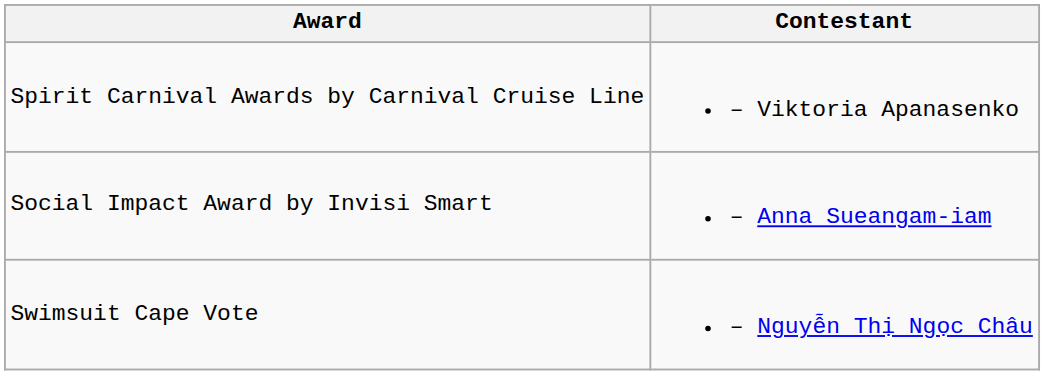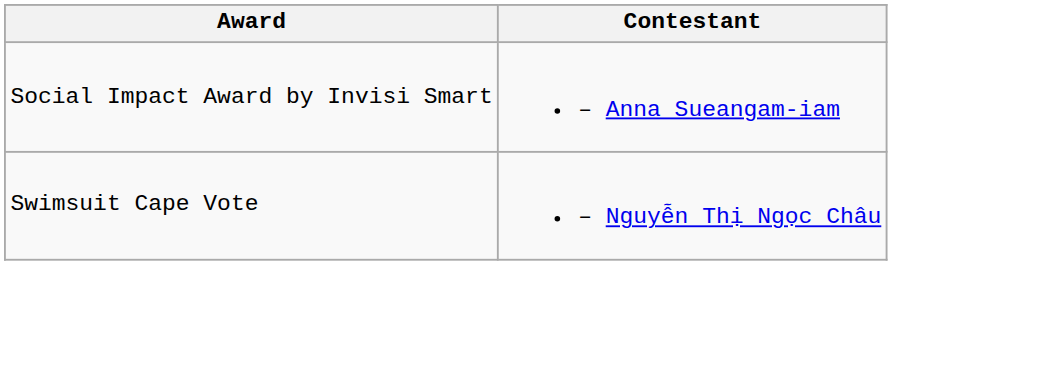 <table class="wikitable sortable unsortable" style="font-size: 95%;">
 <tr>
 <th>Award</th>
 <th>Contestant</th>
-</tr>
-<tr>
-<td>Spirit Carnival Awards by Carnival Cruise Line</td>
-<td><br><ul><li> – Viktoria Apanasenko</li></ul></td>
 </tr>
 <tr>
 <td>Social Impact Award by Invisi Smart</td>
 <td><br><ul><li> – <a href='#'>Anna Sueangam-iam</a></li></ul></td>
 </tr>
 <tr>
 <td>Swimsuit Cape Vote</td>
 <td><br><ul><li> – <a href='#'>Nguyễn Thị Ngọc Châu</a></li></ul></td>
 </tr>
 </table>
